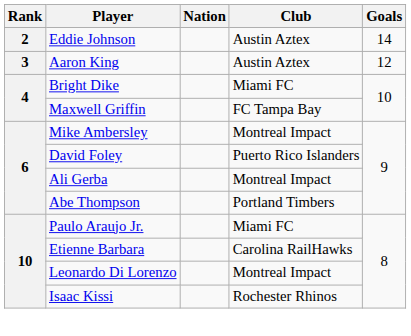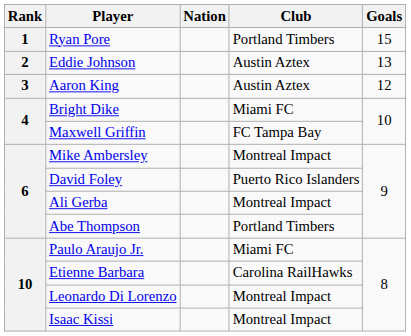 <table class="wikitable">
 <tr>
 <th>Rank</th>
 <th>Player</th>
 <th>Nation</th>
 <th>Club</th>
 <th>Goals</th>
 </tr>
 <tr>
+<th>1</th>
+<td><a href='#'>Ryan Pore</a></td>
+<td></td>
+<td>Portland Timbers</td>
+<td style="text-align:center;">15</td>
+</tr>
+<tr>
 <th>2</th>
 <td><a href='#'>Eddie Johnson</a></td>
 <td></td>
 <td>Austin Aztex</td>
-<td style="text-align:center;">14</td>
+<td style="text-align:center;">13</td>
 </tr>
 <tr>
 <th>3</th>
 <td><a href='#'>Aaron King</a></td>
 <td></td>
 <td>Austin Aztex</td>
 <td style="text-align:center;">12</td>
 </tr>
 <tr>
 <th rowspan="2">4</th>
 <td><a href='#'>Bright Dike</a></td>
 <td></td>
 <td>Miami FC</td>
 <td rowspan="2" style="text-align:center;">10</td>
 </tr>
 <tr>
 <td><a href='#'>Maxwell Griffin</a></td>
 <td></td>
 <td>FC Tampa Bay</td>
 </tr>
 <tr>
 <th rowspan="4">6</th>
 <td><a href='#'>Mike Ambersley</a></td>
 <td></td>
 <td>Montreal Impact</td>
 <td rowspan="4" style="text-align:center;">9</td>
 </tr>
 <tr>
 <td><a href='#'>David Foley</a></td>
 <td></td>
 <td>Puerto Rico Islanders</td>
 </tr>
 <tr>
 <td><a href='#'>Ali Gerba</a></td>
 <td></td>
 <td>Montreal Impact</td>
 </tr>
 <tr>
 <td><a href='#'>Abe Thompson</a></td>
 <td></td>
 <td>Portland Timbers</td>
 </tr>
 <tr>
 <th rowspan="4">10</th>
 <td><a href='#'>Paulo Araujo Jr.</a></td>
 <td></td>
 <td>Miami FC</td>
 <td rowspan="4" style="text-align:center;">8</td>
 </tr>
 <tr>
 <td><a href='#'>Etienne Barbara</a></td>
 <td></td>
 <td>Carolina RailHawks</td>
 </tr>
 <tr>
 <td><a href='#'>Leonardo Di Lorenzo</a></td>
 <td></td>
 <td>Montreal Impact</td>
 </tr>
 <tr>
 <td><a href='#'>Isaac Kissi</a></td>
 <td></td>
-<td>Rochester Rhinos</td>
+<td>Montreal Impact</td>
 </tr>
 </table>
